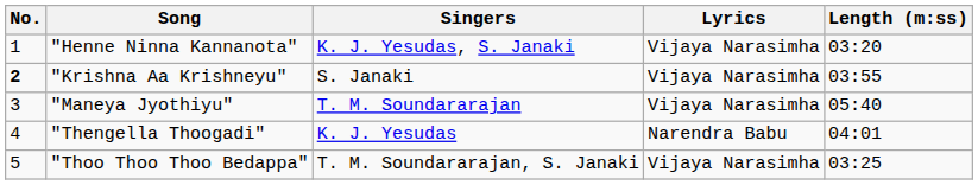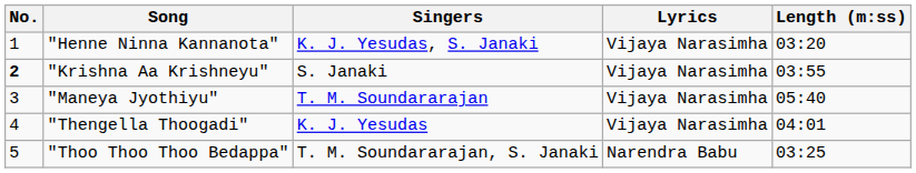 <table class="wikitable" style="font-size:95%;">
 <tr>
 <th>No.</th>
 <th>Song</th>
 <th>Singers</th>
 <th>Lyrics</th>
 <th>Length (m:ss)</th>
 </tr>
 <tr>
 <td>1</td>
 <td>"Henne Ninna Kannanota"</td>
 <td><a href='#'>K. J. Yesudas</a>, <a href='#'>S. Janaki</a></td>
 <td>Vijaya Narasimha</td>
 <td>03:20</td>
 </tr>
 <tr>
 <td><strong>2</strong></td>
 <td>"Krishna Aa Krishneyu"</td>
 <td>S. Janaki</td>
 <td>Vijaya Narasimha</td>
 <td>03:55</td>
 </tr>
 <tr>
 <td>3</td>
 <td>"Maneya Jyothiyu"</td>
 <td><a href='#'>T. M. Soundararajan</a></td>
 <td>Vijaya Narasimha</td>
 <td>05:40</td>
 </tr>
 <tr>
 <td>4</td>
 <td>"Thengella Thoogadi"</td>
 <td><a href='#'>K. J. Yesudas</a></td>
-<td>Narendra Babu</td>
+<td>Vijaya Narasimha</td>
 <td>04:01</td>
 </tr>
 <tr>
 <td>5</td>
 <td>"Thoo Thoo Thoo Bedappa"</td>
 <td>T. M. Soundararajan, S. Janaki</td>
-<td>Vijaya Narasimha</td>
+<td>Narendra Babu</td>
 <td>03:25</td>
 </tr>
 </table>
